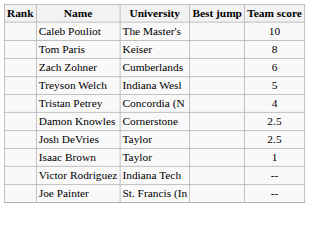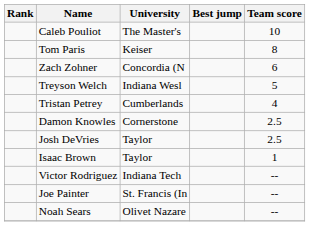 <table class="wikitable sortable" style="text-align:center">
 <tr>
 <th>Rank</th>
 <th>Name</th>
 <th>University</th>
 <th>Best jump</th>
 <th>Team score</th>
 </tr>
 <tr>
 <td></td>
 <td align=left>Caleb Pouliot</td>
 <td align="left">The Master's</td>
 <td><strong></strong></td>
 <td>10</td>
 </tr>
 <tr>
 <td></td>
 <td align=left>Tom Paris</td>
 <td align="left">Keiser</td>
 <td><strong></strong></td>
 <td>8</td>
 </tr>
 <tr>
 <td></td>
 <td align=left>Zach Zohner</td>
-<td align="left">Cumberlands</td>
+<td align="left">Concordia (N</td>
 <td><strong></strong></td>
 <td>6</td>
 </tr>
 <tr>
 <td></td>
 <td align=left>Treyson Welch</td>
 <td align="left">Indiana Wesl</td>
 <td><strong></strong></td>
 <td>5</td>
 </tr>
 <tr>
 <td></td>
 <td align=left>Tristan Petrey</td>
-<td align="left">Concordia (N</td>
+<td align="left">Cumberlands</td>
 <td><strong></strong></td>
 <td>4</td>
 </tr>
 <tr>
 <td></td>
 <td align=left>Damon Knowles</td>
 <td align="left">Cornerstone</td>
 <td><strong></strong></td>
 <td>2.5</td>
 </tr>
 <tr>
 <td></td>
 <td align=left>Josh DeVries</td>
 <td align="left">Taylor</td>
 <td><strong></strong></td>
 <td>2.5</td>
 </tr>
 <tr>
 <td></td>
 <td align=left>Isaac Brown</td>
 <td align="left">Taylor</td>
 <td><strong></strong></td>
 <td>1</td>
 </tr>
 <tr>
 <td></td>
 <td align=left>Victor Rodriguez</td>
 <td align="left">Indiana Tech</td>
 <td><strong></strong></td>
 <td>--</td>
 </tr>
 <tr>
 <td></td>
 <td align=left>Joe Painter</td>
 <td align="left">St. Francis (In</td>
 <td><strong></strong></td>
 <td>--</td>
 </tr>
 <tr>
+<td></td>
+<td align=left>Noah Sears</td>
+<td align="left">Olivet Nazare</td>
+<td><strong></strong></td>
+<td>--</td>
+</tr>
+<tr>
 </tr>
 </table>
